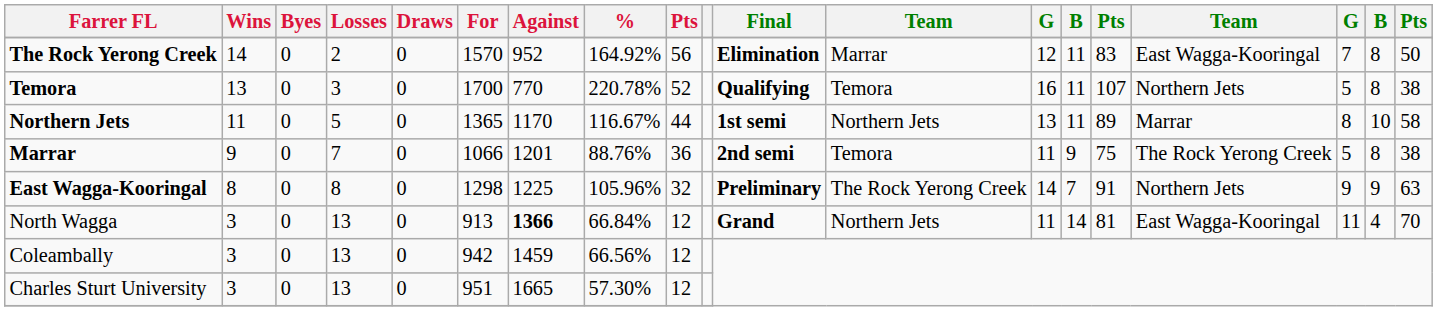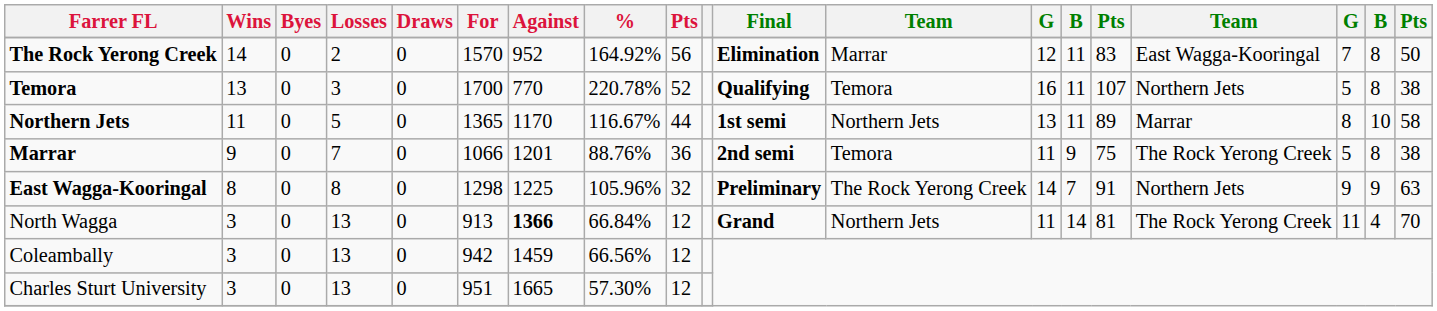 <table class="wikitable" style="font-size: 85%; text-align: left">
 <tr>
 <th style="color:crimson">Farrer FL</th>
 <th style="color:crimson">Wins</th>
 <th style="color:crimson">Byes</th>
 <th style="color:crimson">Losses</th>
 <th style="color:crimson">Draws</th>
 <th style="color:crimson">For</th>
 <th style="color:crimson">Against</th>
 <th style="color:crimson">%</th>
 <th style="color:crimson">Pts</th>
 <th></th>
 <th style="color:green">Final</th>
 <th style="color:green">Team</th>
 <th style="color:green">G</th>
 <th style="color:green">B</th>
 <th style="color:green">Pts</th>
 <th style="color:green">Team</th>
 <th style="color:green">G</th>
 <th style="color:green">B</th>
 <th style="color:green">Pts</th>
 </tr>
 <tr>
 </tr>
 <tr>
 </tr>
 <tr>
 <td><strong>	The Rock Yerong Creek	</strong></td>
 <td>14</td>
 <td>0</td>
 <td>2</td>
 <td>0</td>
 <td>1570</td>
 <td>952</td>
 <td>164.92%</td>
 <td>56</td>
 <td></td>
 <td><strong>Elimination</strong></td>
 <td>Marrar</td>
 <td>12</td>
 <td>11</td>
 <td>83</td>
 <td>East Wagga-Kooringal</td>
 <td>7</td>
 <td>8</td>
 <td>50</td>
 </tr>
 <tr>
 <td><strong>	Temora	</strong></td>
 <td>13</td>
 <td>0</td>
 <td>3</td>
 <td>0</td>
 <td>1700</td>
 <td>770</td>
 <td>220.78%</td>
 <td>52</td>
 <td></td>
 <td><strong>Qualifying</strong></td>
 <td>Temora</td>
 <td>16</td>
 <td>11</td>
 <td>107</td>
 <td>Northern Jets</td>
 <td>5</td>
 <td>8</td>
 <td>38</td>
 </tr>
 <tr>
 <td><strong>	Northern Jets	</strong></td>
 <td>11</td>
 <td>0</td>
 <td>5</td>
 <td>0</td>
 <td>1365</td>
 <td>1170</td>
 <td>116.67%</td>
 <td>44</td>
 <td></td>
 <td><strong>1st semi</strong></td>
 <td>Northern Jets</td>
 <td>13</td>
 <td>11</td>
 <td>89</td>
 <td>Marrar</td>
 <td>8</td>
 <td>10</td>
 <td>58</td>
 </tr>
 <tr>
 <td><strong>	Marrar	</strong></td>
 <td>9</td>
 <td>0</td>
 <td>7</td>
 <td>0</td>
 <td>1066</td>
 <td>1201</td>
 <td>88.76%</td>
 <td>36</td>
 <td></td>
 <td><strong>2nd semi</strong></td>
 <td>Temora</td>
 <td>11</td>
 <td>9</td>
 <td>75</td>
 <td>The Rock Yerong Creek</td>
 <td>5</td>
 <td>8</td>
 <td>38</td>
 </tr>
 <tr>
 <td><strong>	East Wagga-Kooringal	</strong></td>
 <td>8</td>
 <td>0</td>
 <td>8</td>
 <td>0</td>
 <td>1298</td>
 <td>1225</td>
 <td>105.96%</td>
 <td>32</td>
 <td></td>
 <td><strong>Preliminary</strong></td>
 <td>The Rock Yerong Creek</td>
 <td>14</td>
 <td>7</td>
 <td>91</td>
 <td>Northern Jets</td>
 <td>9</td>
 <td>9</td>
 <td>63</td>
 </tr>
 <tr>
 <td>North Wagga</td>
 <td>3</td>
 <td>0</td>
 <td>13</td>
 <td>0</td>
 <td>913</td>
 <td><strong>1366</strong></td>
 <td>66.84%</td>
 <td>12</td>
 <td></td>
 <td><strong>Grand</strong></td>
 <td>Northern Jets</td>
 <td>11</td>
 <td>14</td>
 <td>81</td>
-<td>East Wagga-Kooringal</td>
+<td>The Rock Yerong Creek</td>
 <td>11</td>
 <td>4</td>
 <td>70</td>
 </tr>
 <tr>
 <td>Coleambally</td>
 <td>3</td>
 <td>0</td>
 <td>13</td>
 <td>0</td>
 <td>942</td>
 <td>1459</td>
 <td>66.56%</td>
 <td>12</td>
 <td></td>
 </tr>
 <tr>
 <td>Charles Sturt University</td>
 <td>3</td>
 <td>0</td>
 <td>13</td>
 <td>0</td>
 <td>951</td>
 <td>1665</td>
 <td>57.30%</td>
 <td>12</td>
 <td></td>
 </tr>
 <tr>
 </tr>
 </table>
